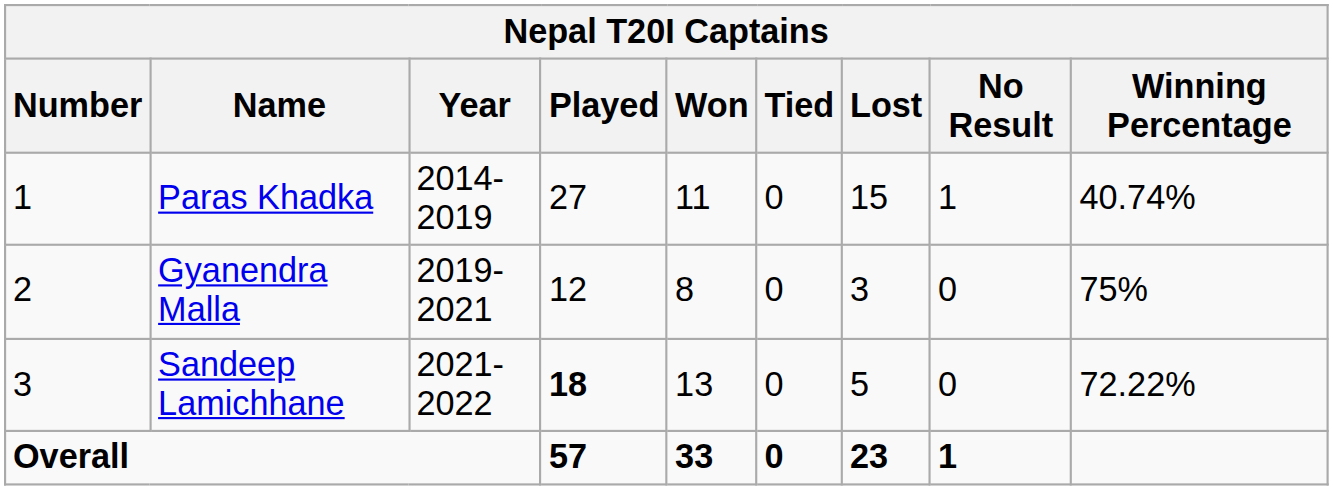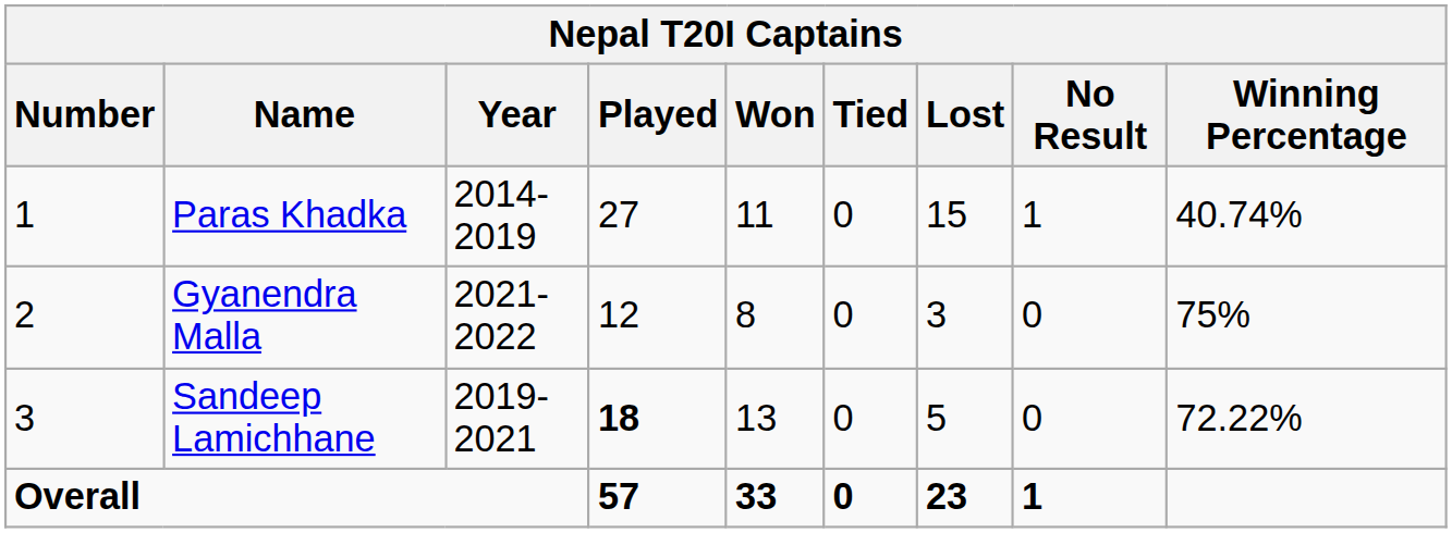 <table class="wikitable" width="70%">
 <tr>
 <th bgcolor="#efefef" colspan=9>Nepal T20I Captains</th>
 </tr>
 <tr bgcolor="#efefef">
 <th>Number</th>
 <th>Name</th>
 <th>Year</th>
 <th>Played</th>
 <th>Won</th>
 <th>Tied</th>
 <th>Lost</th>
 <th>No Result</th>
 <th>Winning Percentage</th>
 </tr>
 <tr>
 <td>1</td>
 <td><a href='#'>Paras Khadka</a></td>
 <td>2014-2019</td>
 <td>27</td>
 <td>11</td>
 <td>0</td>
 <td>15</td>
 <td>1</td>
 <td>40.74%</td>
 </tr>
 <tr>
 <td>2</td>
 <td><a href='#'>Gyanendra Malla</a></td>
-<td>2019-2021</td>
+<td>2021-2022</td>
 <td>12</td>
 <td>8</td>
 <td>0</td>
 <td>3</td>
 <td>0</td>
 <td>75%</td>
 </tr>
 <tr>
 <td>3</td>
 <td><a href='#'>Sandeep Lamichhane</a></td>
-<td>2021-2022</td>
+<td>2019-2021</td>
 <td><strong>18</strong></td>
 <td>13</td>
 <td>0</td>
 <td>5</td>
 <td>0</td>
 <td>72.22%</td>
 </tr>
 <tr>
 <td colspan=3><strong>Overall</strong></td>
 <td><strong>57</strong></td>
 <td><strong>33</strong></td>
 <td><strong>0</strong></td>
 <td><strong>23</strong></td>
 <td><strong>1</strong></td>
 </tr>
 </table>
